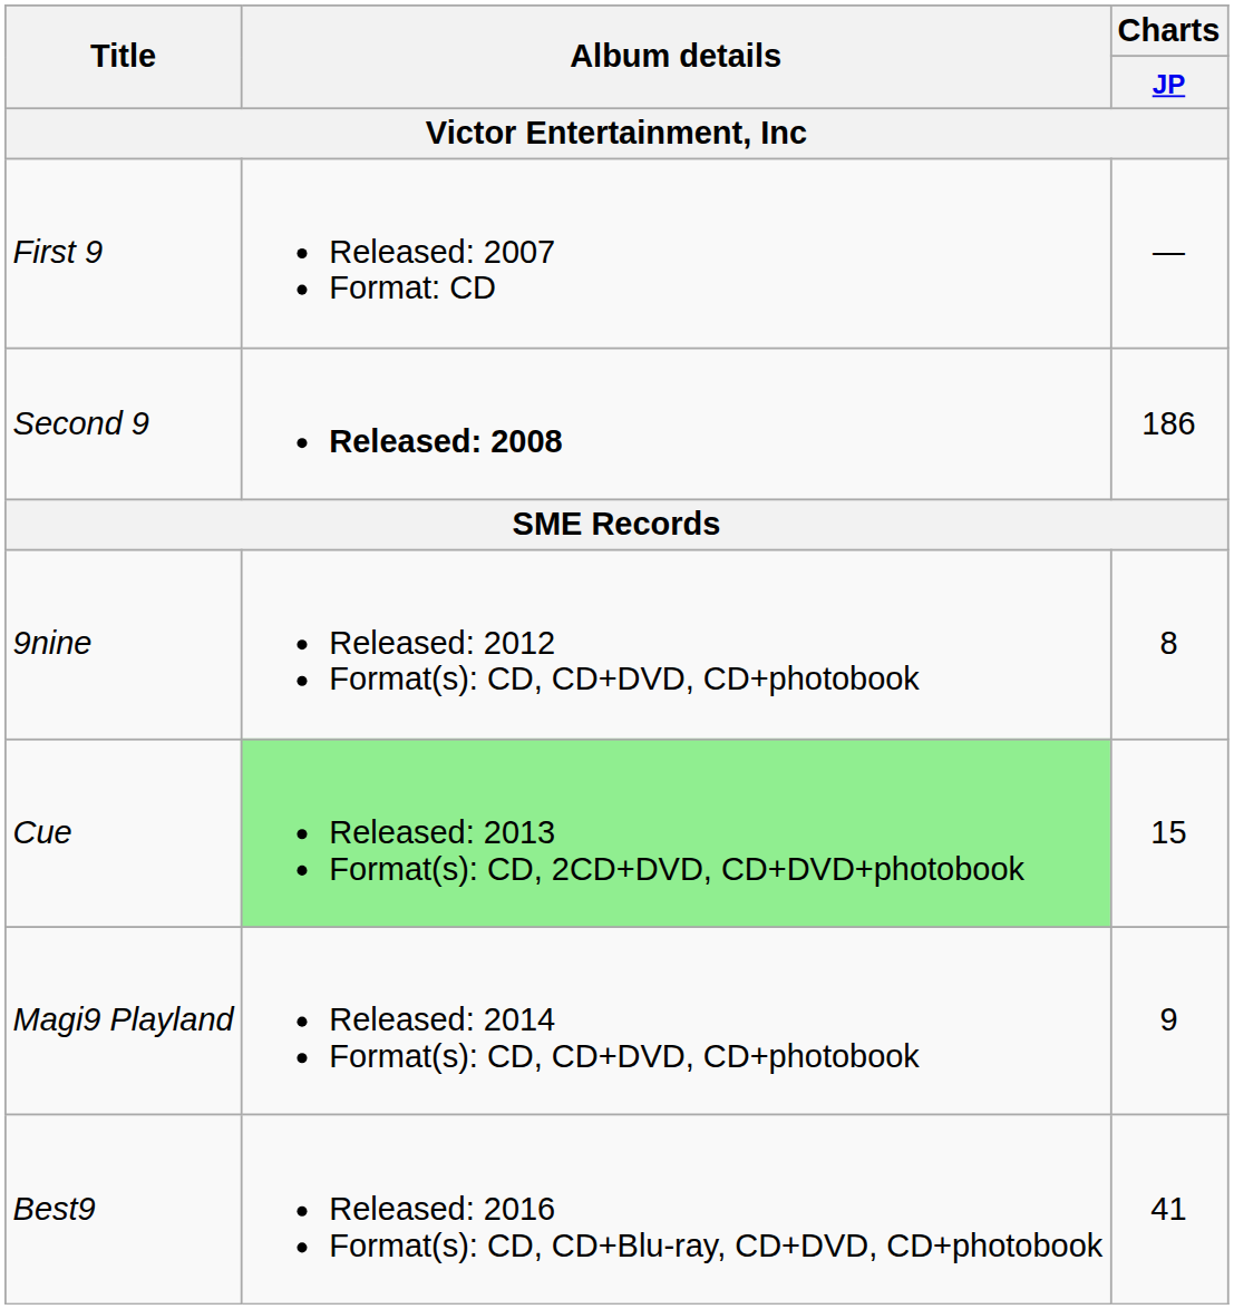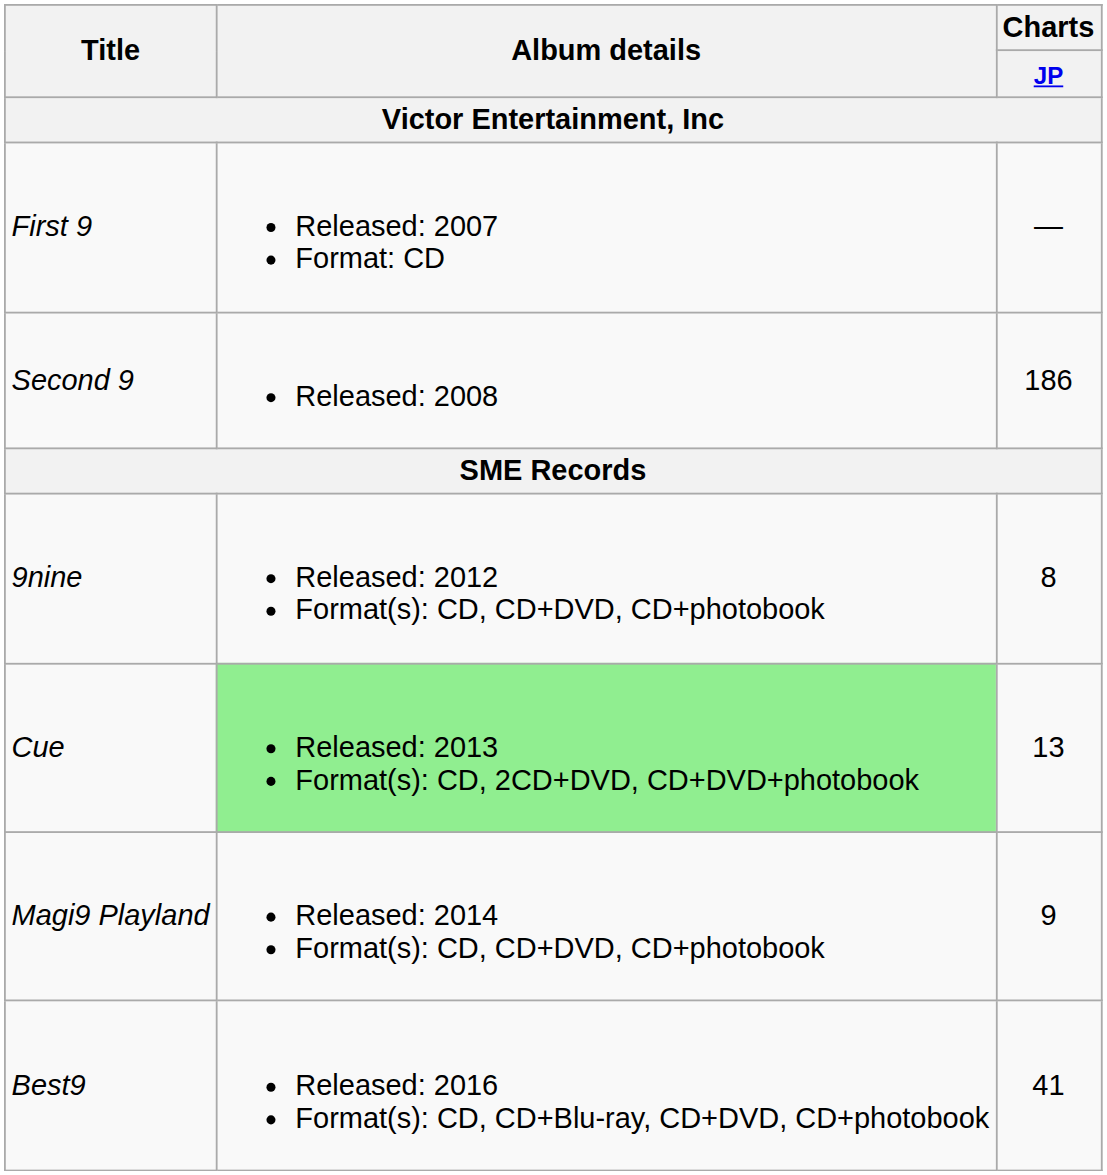 <table class="wikitable">
 <tr>
 <th rowspan="2">Title</th>
 <th rowspan="2">Album details</th>
 <th>Charts</th>
 </tr>
 <tr>
 <th><small><a href='#'>JP</a><br></small></th>
 </tr>
 <tr>
 <th colspan="4">Victor Entertainment, Inc</th>
 </tr>
 <tr>
 <td><em>First 9</em></td>
 <td><br><ul><li>Released: 2007</li><li>Format: CD</li></ul></td>
 <td style="text-align: center;">—</td>
 </tr>
 <tr>
 <td><em>Second 9</em></td>
-<td><strong><br><ul><li>Released: 2008</li></ul></strong></td>
+<td><br><ul><li>Released: 2008</li></ul></td>
 <td style="text-align: center;">186</td>
 </tr>
 <tr>
 <th colspan="4">SME Records</th>
 </tr>
 <tr>
 <td><em>9nine</em></td>
 <td><br><ul><li>Released: 2012</li><li>Format(s): CD, CD+DVD, CD+photobook</li></ul></td>
 <td style="text-align: center;">8</td>
 </tr>
 <tr>
 <td><em>Cue</em></td>
 <td style="background: lightgreen;"><br><ul><li>Released: 2013</li><li>Format(s): CD, 2CD+DVD, CD+DVD+photobook</li></ul></td>
-<td style="text-align: center;">15</td>
+<td style="text-align: center;">13</td>
 </tr>
 <tr>
 <td><em>Magi9 Playland</em></td>
 <td><br><ul><li>Released: 2014</li><li>Format(s): CD, CD+DVD, CD+photobook</li></ul></td>
 <td style="text-align: center;">9</td>
 </tr>
 <tr>
 <td><em>Best9</em></td>
 <td><br><ul><li>Released: 2016</li><li>Format(s): CD, CD+Blu-ray, CD+DVD, CD+photobook</li></ul></td>
 <td style="text-align: center;">41</td>
 </tr>
 </table>
